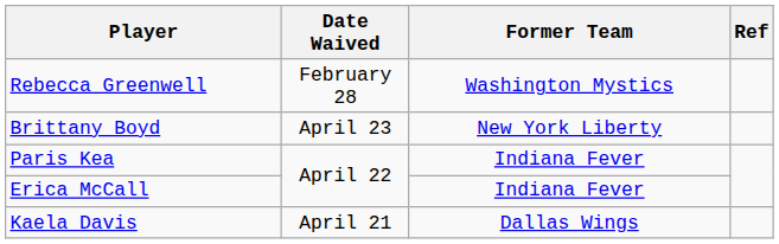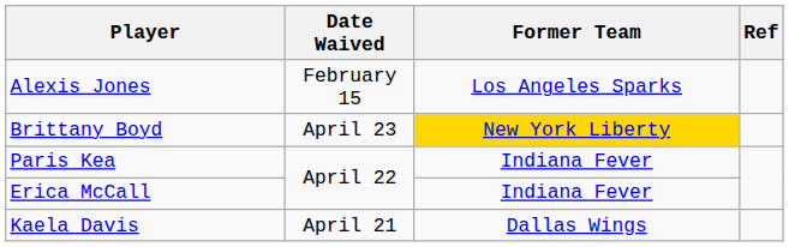 <table class="wikitable sortable" style="text-align:center">
 <tr>
 <th style="width:180px">Player</th>
 <th style="width:80px">Date Waived</th>
 <th style="width:210px">Former Team</th>
 <th class="unsortable">Ref</th>
 </tr>
 <tr>
-<td align=left> <a href='#'>Rebecca Greenwell</a></td>
-<td align=center>February 28</td>
-<td align=center><a href='#'>Washington Mystics</a></td>
+<td align=left> <a href='#'>Alexis Jones</a></td>
+<td align=center>February 15</td>
+<td align=center><a href='#'>Los Angeles Sparks</a></td>
 <td align=center></td>
 </tr>
 <tr>
 <td align=left> <a href='#'>Brittany Boyd</a></td>
 <td align=center>April 23</td>
-<td align=center><a href='#'>New York Liberty</a></td>
+<td align=center style="background: gold;"><a href='#'>New York Liberty</a></td>
 <td align=center></td>
 </tr>
 <tr>
 <td align=left> <a href='#'>Paris Kea</a></td>
 <td rowspan="2" align=center>April 22</td>
 <td align=center><a href='#'>Indiana Fever</a></td>
 <td rowspan="2" align=center></td>
 </tr>
 <tr>
 <td align=left> <a href='#'>Erica McCall</a></td>
 <td align=center><a href='#'>Indiana Fever</a></td>
 </tr>
 <tr>
 <td align=left> <a href='#'>Kaela Davis</a></td>
 <td align=center>April 21</td>
 <td align=center><a href='#'>Dallas Wings</a></td>
 <td align=center></td>
 </tr>
 </table>
